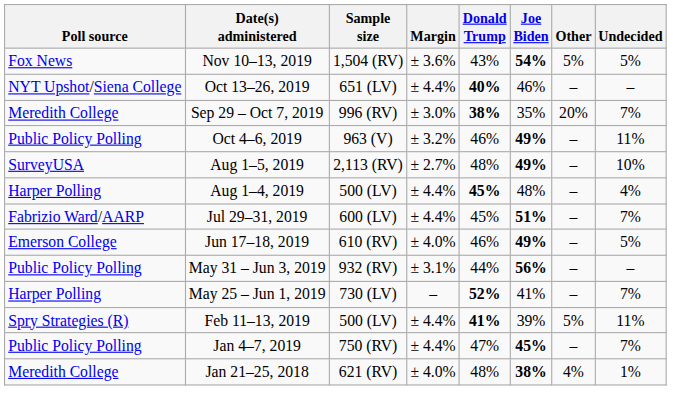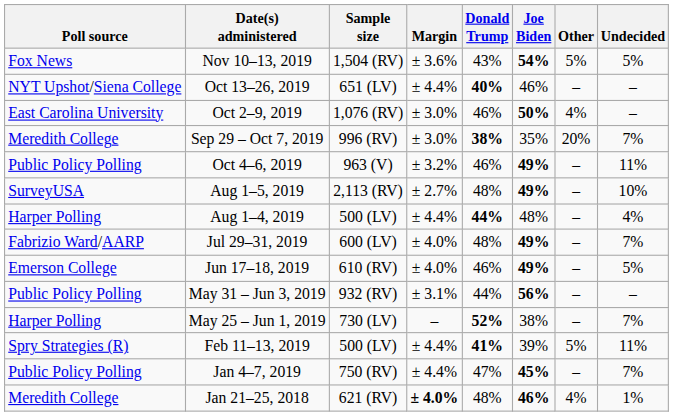 <table class="wikitable sortable mw-collapsible mw-collapsed" style="text-align:center;font-size:90%;line-height:17px">
 <tr valign=bottom style="font-size:90%;">
 <th>Poll source</th>
 <th>Date(s)<br>administered</th>
 <th>Sample<br>size</th>
 <th>Margin<br></th>
 <th><a href='#'>Donald<br>Trump</a><br><small></small></th>
 <th><a href='#'>Joe<br>Biden</a><br><small></small></th>
 <th>Other</th>
 <th>Undecided</th>
 </tr>
 <tr>
 <td style="text-align:left;"><a href='#'>Fox News</a></td>
 <td>Nov 10–13, 2019</td>
 <td>1,504 (RV)</td>
 <td>± 3.6%</td>
 <td>43%</td>
 <td><strong>54%</strong></td>
 <td>5%</td>
 <td>5%</td>
 </tr>
 <tr>
 <td style="text-align:left;"><a href='#'>NYT Upshot</a>/<a href='#'>Siena College</a></td>
 <td>Oct 13–26, 2019</td>
 <td>651 (LV)</td>
 <td>± 4.4%</td>
 <td><strong>40%</strong></td>
 <td>46%</td>
 <td>–</td>
+<td>–</td>
+</tr>
+<tr>
+<td style="text-align:left;"><a href='#'>East Carolina University</a></td>
+<td>Oct 2–9, 2019</td>
+<td>1,076 (RV)</td>
+<td>± 3.0%</td>
+<td>46%</td>
+<td><strong>50%</strong></td>
+<td>4%</td>
 <td>–</td>
 </tr>
 <tr>
 <td style="text-align:left;"><a href='#'>Meredith College</a></td>
 <td>Sep 29 – Oct 7, 2019</td>
 <td>996 (RV)</td>
 <td>± 3.0%</td>
 <td><strong>38%</strong></td>
 <td>35%</td>
 <td>20%</td>
 <td>7%</td>
 </tr>
 <tr>
 <td style="text-align:left;"><a href='#'>Public Policy Polling</a></td>
 <td>Oct 4–6, 2019</td>
 <td>963 (V)</td>
 <td>± 3.2%</td>
 <td>46%</td>
 <td><strong>49%</strong></td>
 <td>–</td>
 <td>11%</td>
 </tr>
 <tr>
 <td style="text-align:left;"><a href='#'>SurveyUSA</a></td>
 <td>Aug 1–5, 2019</td>
 <td>2,113 (RV)</td>
 <td>± 2.7%</td>
 <td>48%</td>
 <td><strong>49%</strong></td>
 <td>–</td>
 <td>10%</td>
 </tr>
 <tr>
 <td style="text-align:left;"><a href='#'>Harper Polling</a></td>
 <td>Aug 1–4, 2019</td>
 <td>500 (LV)</td>
 <td>± 4.4%</td>
-<td><strong>45%</strong></td>
+<td><strong>44%</strong></td>
 <td>48%</td>
 <td>–</td>
 <td>4%</td>
 </tr>
 <tr>
 <td style="text-align:left;"><a href='#'>Fabrizio Ward</a>/<a href='#'>AARP</a></td>
 <td>Jul 29–31, 2019</td>
 <td>600 (LV)</td>
-<td>± 4.4%</td>
-<td>45%</td>
-<td><strong>51%</strong></td>
+<td>± 4.0%</td>
+<td>48%</td>
+<td><strong>49%</strong></td>
 <td>–</td>
 <td>7%</td>
 </tr>
 <tr>
 <td style="text-align:left;"><a href='#'>Emerson College</a></td>
 <td>Jun 17–18, 2019</td>
 <td>610 (RV)</td>
 <td>± 4.0%</td>
 <td>46%</td>
 <td><strong>49%</strong></td>
 <td>–</td>
 <td>5%</td>
 </tr>
 <tr>
 <td style="text-align:left;"><a href='#'>Public Policy Polling</a></td>
 <td>May 31 – Jun 3, 2019</td>
 <td>932 (RV)</td>
 <td>± 3.1%</td>
 <td>44%</td>
 <td><strong>56%</strong></td>
 <td>–</td>
 <td>–</td>
 </tr>
 <tr>
 <td style="text-align:left;"><a href='#'>Harper Polling</a></td>
 <td>May 25 – Jun 1, 2019</td>
 <td>730 (LV)</td>
 <td>–</td>
 <td><strong>52%</strong></td>
-<td>41%</td>
+<td>38%</td>
 <td>–</td>
 <td>7%</td>
 </tr>
 <tr>
 <td style="text-align:left;"><a href='#'>Spry Strategies (R)</a></td>
 <td>Feb 11–13, 2019</td>
 <td>500 (LV)</td>
 <td>± 4.4%</td>
 <td><strong>41%</strong></td>
 <td>39%</td>
 <td>5%</td>
 <td>11%</td>
 </tr>
 <tr>
 <td style="text-align:left;"><a href='#'>Public Policy Polling</a></td>
 <td>Jan 4–7, 2019</td>
 <td>750 (RV)</td>
 <td>± 4.4%</td>
 <td>47%</td>
 <td><strong>45%</strong></td>
 <td>–</td>
 <td>7%</td>
 </tr>
 <tr>
 <td style="text-align:left;"><a href='#'>Meredith College</a></td>
 <td>Jan 21–25, 2018</td>
 <td>621 (RV)</td>
-<td>± 4.0%</td>
+<td><strong>± 4.0%</strong></td>
 <td>48%</td>
-<td><strong>38%</strong></td>
+<td><strong>46%</strong></td>
 <td>4%</td>
 <td>1%</td>
 </tr>
 </table>
